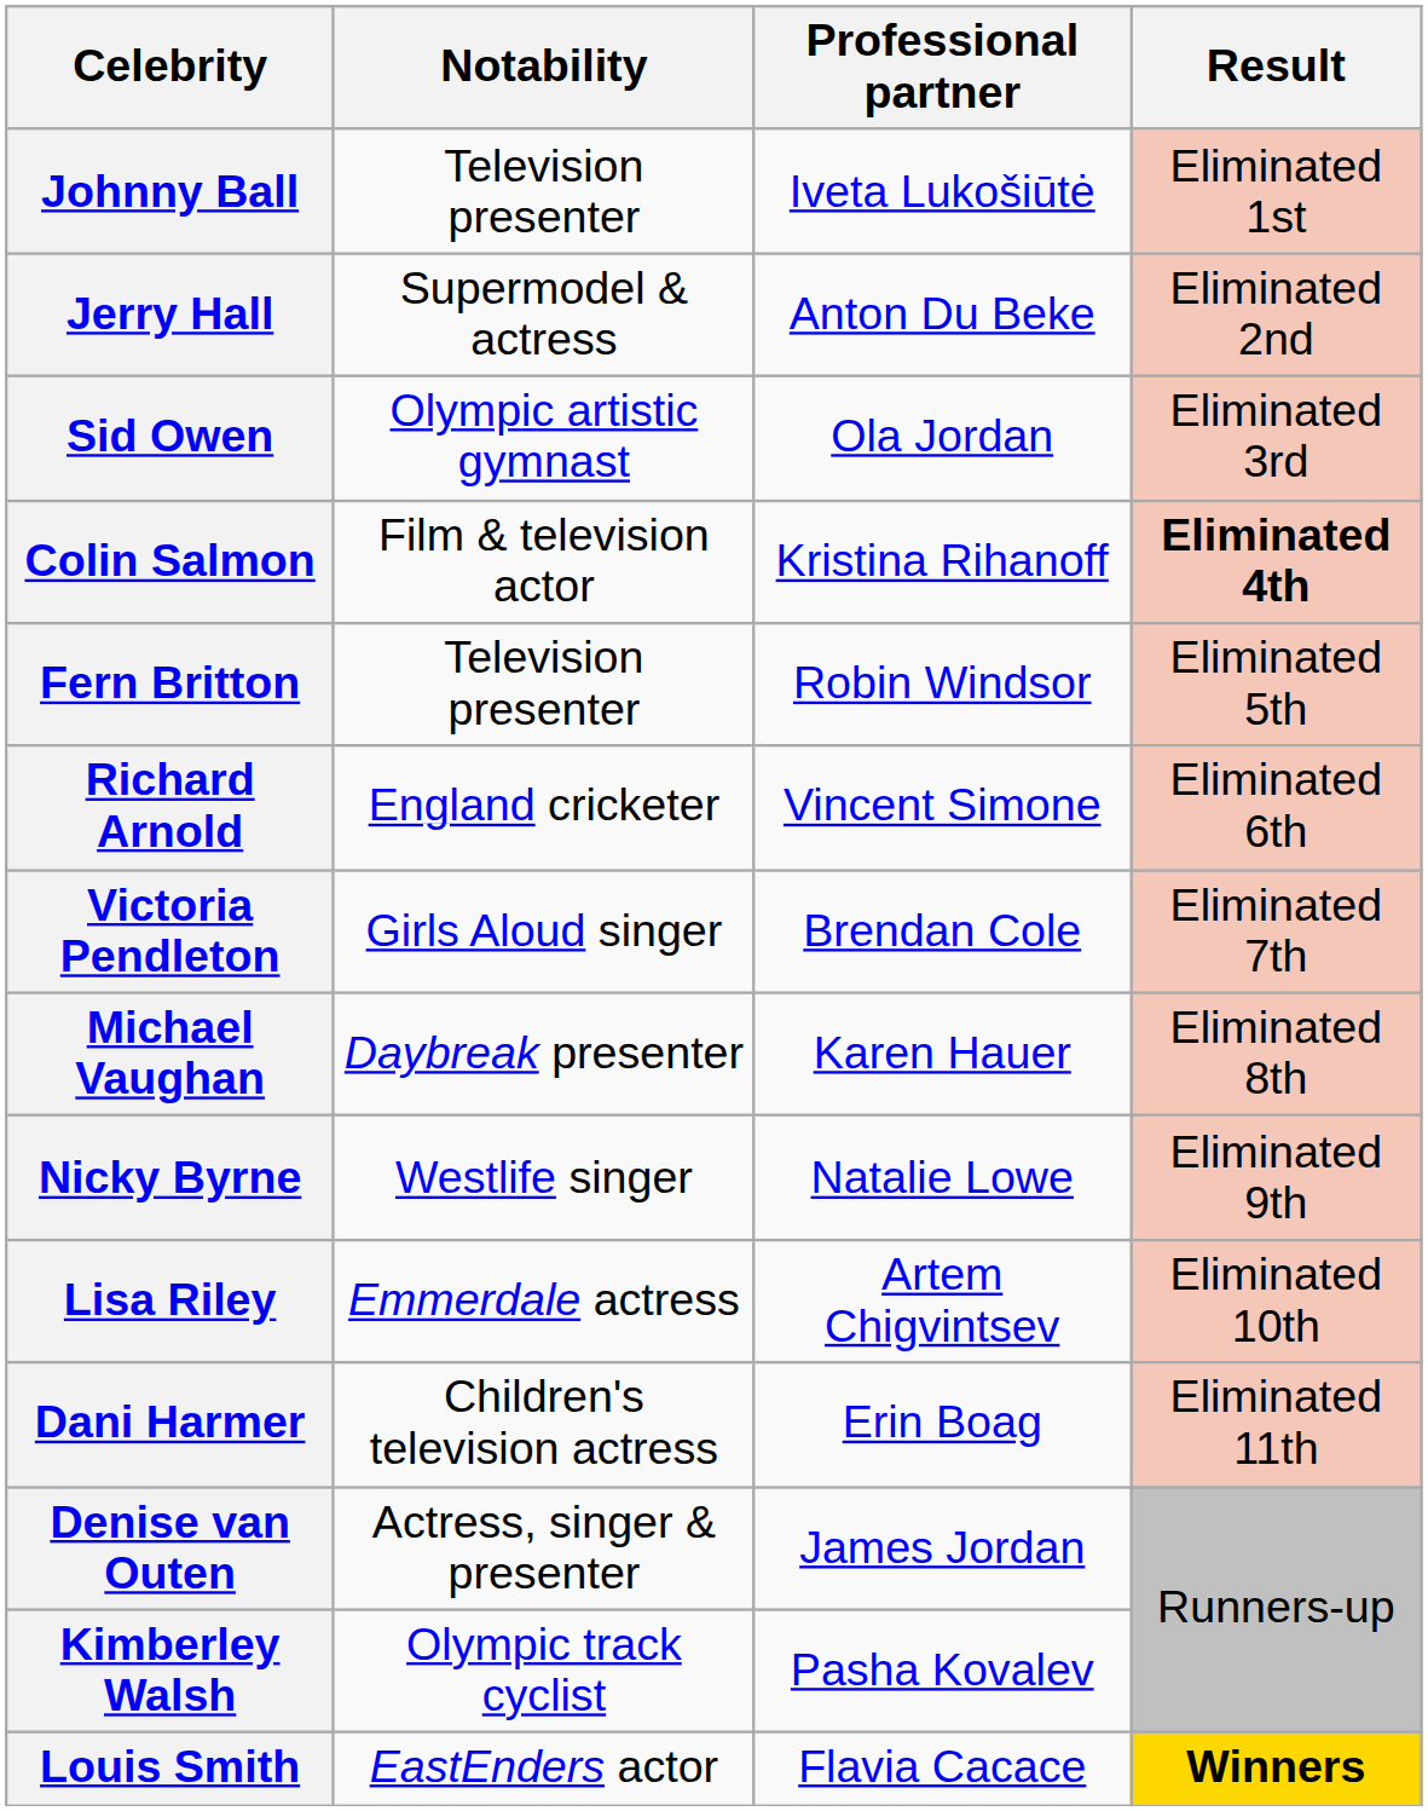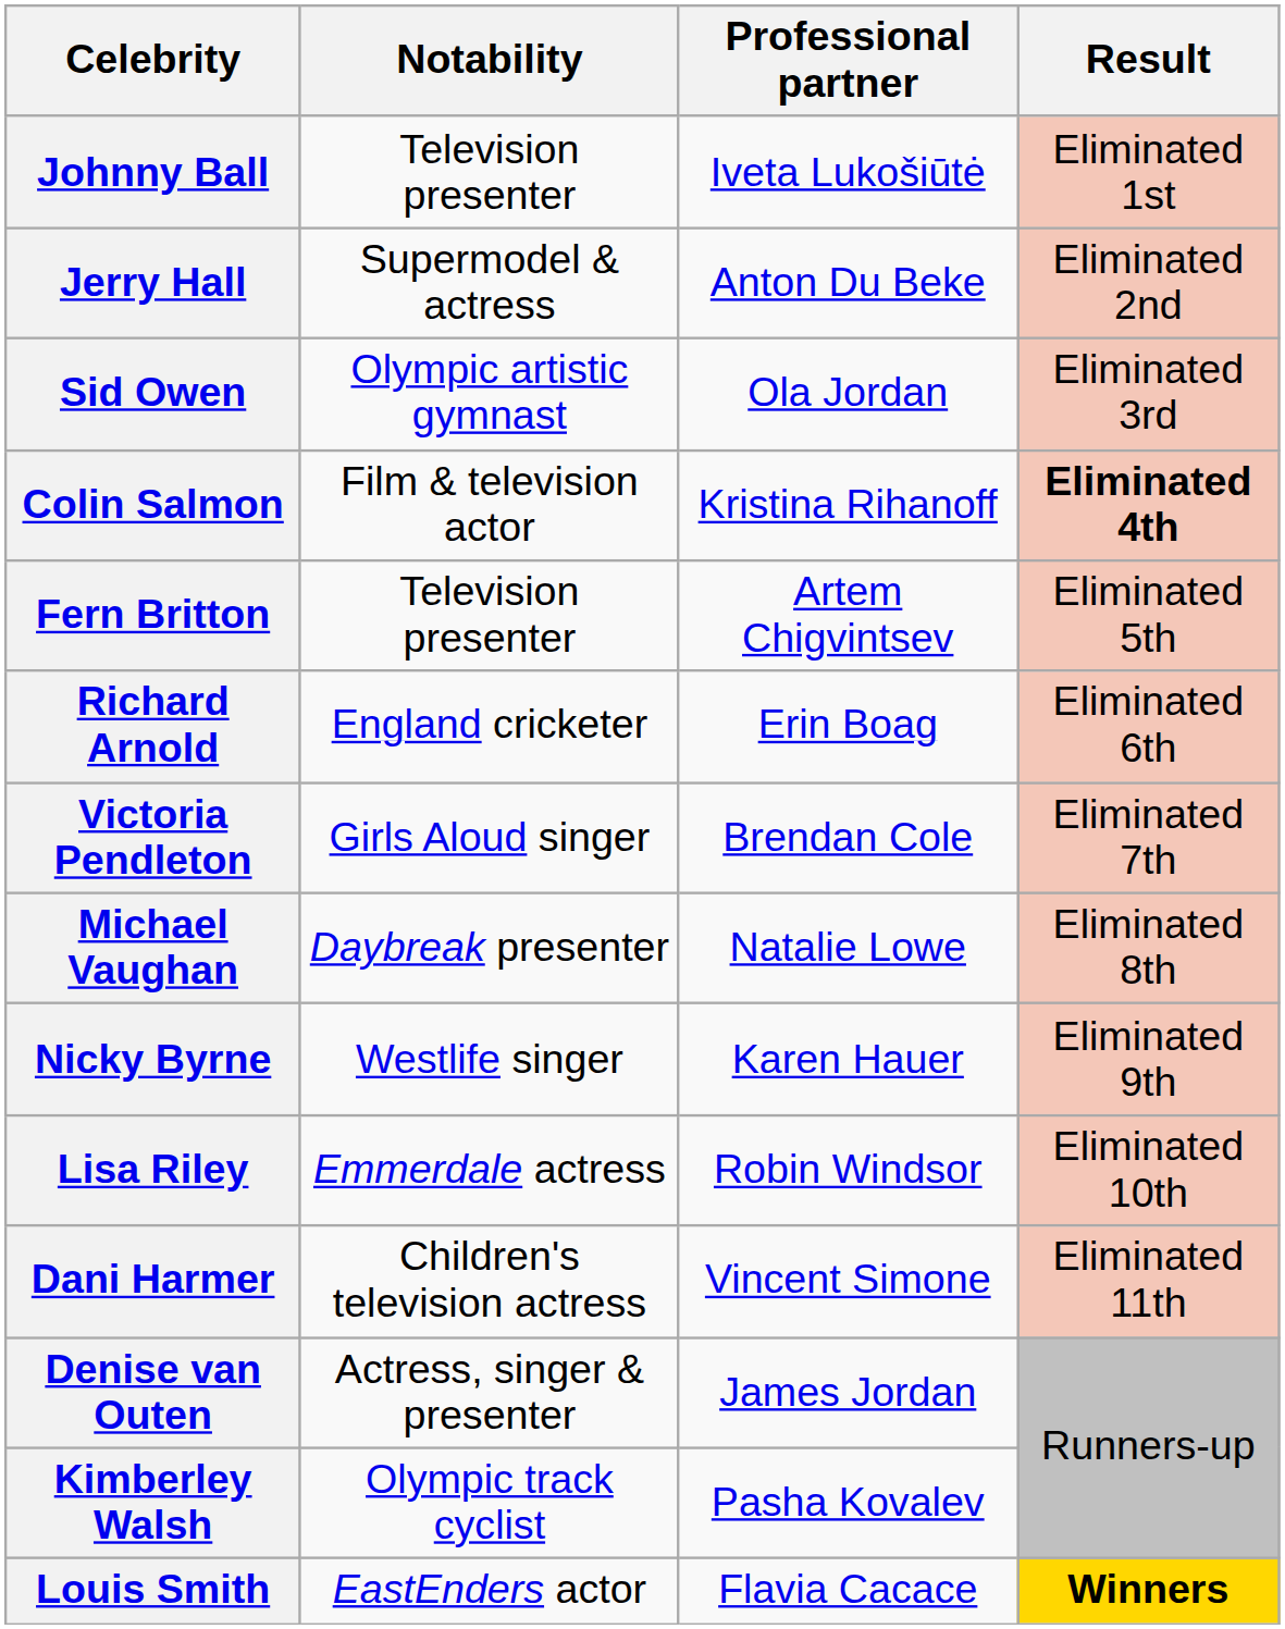 <table class="wikitable sortable" style="text-align:center; width:80%">
 <tr>
 <th scope="col">Celebrity</th>
 <th scope="col" class="unsortable">Notability</th>
 <th scope="col">Professional partner</th>
 <th scope="col">Result</th>
 </tr>
 <tr>
 <th scope="row"><a href='#'>Johnny Ball</a></th>
 <td>Television presenter</td>
 <td><a href='#'>Iveta Lukošiūtė</a></td>
 <td bgcolor="f4c7b8">Eliminated 1st</td>
 </tr>
 <tr>
 <th scope="row"><a href='#'>Jerry Hall</a></th>
 <td>Supermodel & actress</td>
 <td><a href='#'>Anton Du Beke</a></td>
 <td bgcolor="f4c7b8">Eliminated 2nd</td>
 </tr>
 <tr>
 <th scope="row"><a href='#'>Sid Owen</a></th>
 <td><a href='#'>Olympic artistic gymnast</a></td>
 <td><a href='#'>Ola Jordan</a></td>
 <td bgcolor="f4c7b8">Eliminated 3rd</td>
 </tr>
 <tr>
 <th scope="row"><a href='#'>Colin Salmon</a></th>
 <td>Film & television actor</td>
 <td><a href='#'>Kristina Rihanoff</a></td>
 <td bgcolor="f4c7b8"><strong>Eliminated 4th</strong></td>
 </tr>
 <tr>
 <th scope="row"><a href='#'>Fern Britton</a></th>
 <td>Television presenter</td>
-<td><a href='#'>Robin Windsor</a></td>
+<td><a href='#'>Artem Chigvintsev</a></td>
 <td bgcolor="f4c7b8">Eliminated 5th</td>
 </tr>
 <tr>
 <th scope="row"><a href='#'>Richard Arnold</a></th>
 <td><a href='#'>England</a> cricketer</td>
-<td><a href='#'>Vincent Simone</a></td>
+<td><a href='#'>Erin Boag</a></td>
 <td bgcolor="f4c7b8">Eliminated 6th</td>
 </tr>
 <tr>
 <th scope="row"><a href='#'>Victoria Pendleton</a></th>
 <td><a href='#'>Girls Aloud</a> singer</td>
 <td><a href='#'>Brendan Cole</a></td>
 <td bgcolor="f4c7b8">Eliminated 7th</td>
 </tr>
 <tr>
 <th scope="row"><a href='#'>Michael Vaughan</a></th>
 <td><em><a href='#'>Daybreak</a></em> presenter</td>
-<td><a href='#'>Karen Hauer</a></td>
+<td><a href='#'>Natalie Lowe</a></td>
 <td bgcolor="f4c7b8">Eliminated 8th</td>
 </tr>
 <tr>
 <th scope="row"><a href='#'>Nicky Byrne</a></th>
 <td><a href='#'>Westlife</a> singer</td>
-<td><a href='#'>Natalie Lowe</a></td>
+<td><a href='#'>Karen Hauer</a></td>
 <td bgcolor="f4c7b8">Eliminated 9th</td>
 </tr>
 <tr>
 <th scope="row"><a href='#'>Lisa Riley</a></th>
 <td><em><a href='#'>Emmerdale</a></em> actress</td>
-<td><a href='#'>Artem Chigvintsev</a></td>
+<td><a href='#'>Robin Windsor</a></td>
 <td bgcolor="f4c7b8">Eliminated 10th</td>
 </tr>
 <tr>
 <th scope="row"><a href='#'>Dani Harmer</a></th>
 <td>Children's television actress</td>
-<td><a href='#'>Erin Boag</a></td>
+<td><a href='#'>Vincent Simone</a></td>
 <td bgcolor="f4c7b8">Eliminated 11th</td>
 </tr>
 <tr>
 <th scope="row"><a href='#'>Denise van Outen</a></th>
 <td>Actress, singer & presenter</td>
 <td><a href='#'>James Jordan</a></td>
 <td rowspan="2" bgcolor="silver">Runners-up</td>
 </tr>
 <tr>
 <th scope="row"><a href='#'>Kimberley Walsh</a></th>
 <td><a href='#'>Olympic track cyclist</a></td>
 <td><a href='#'>Pasha Kovalev</a></td>
 </tr>
 <tr>
 <th scope="row"><a href='#'>Louis Smith</a></th>
 <td><em><a href='#'>EastEnders</a></em> actor</td>
 <td><a href='#'>Flavia Cacace</a></td>
 <td bgcolor="gold"><strong>Winners</strong></td>
 </tr>
 </table>
